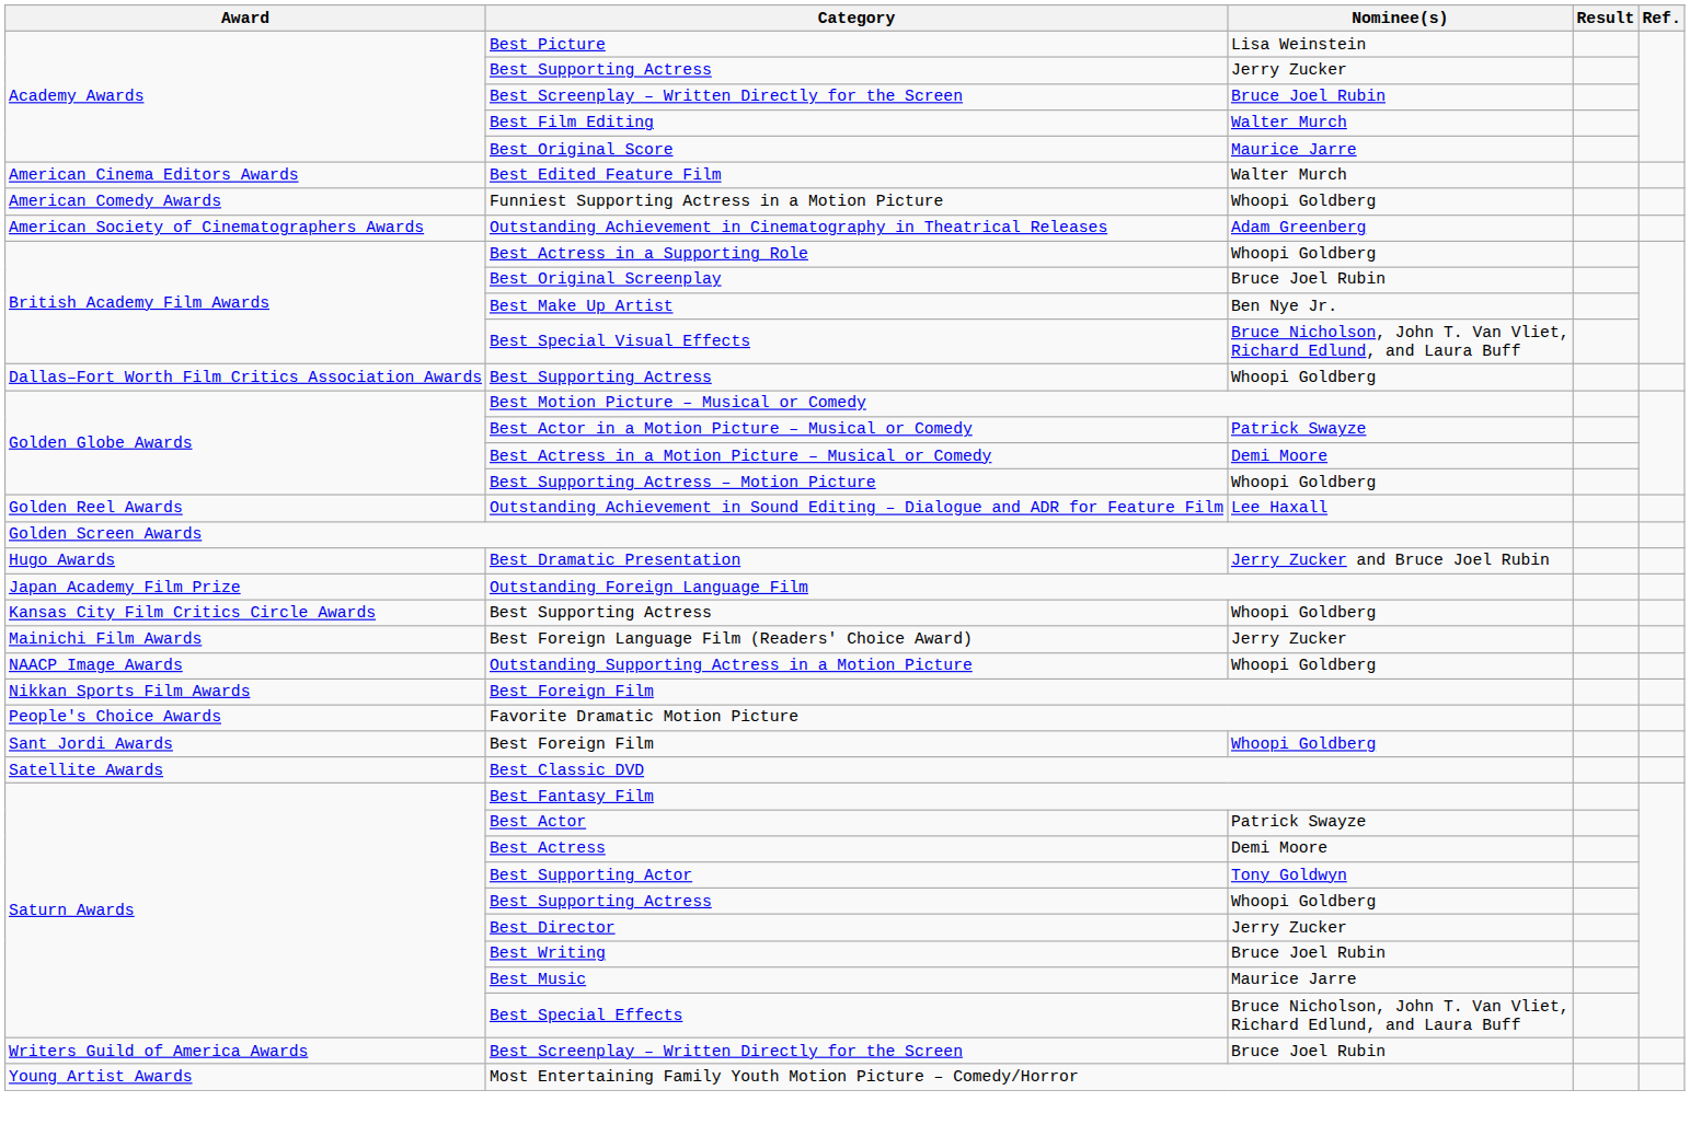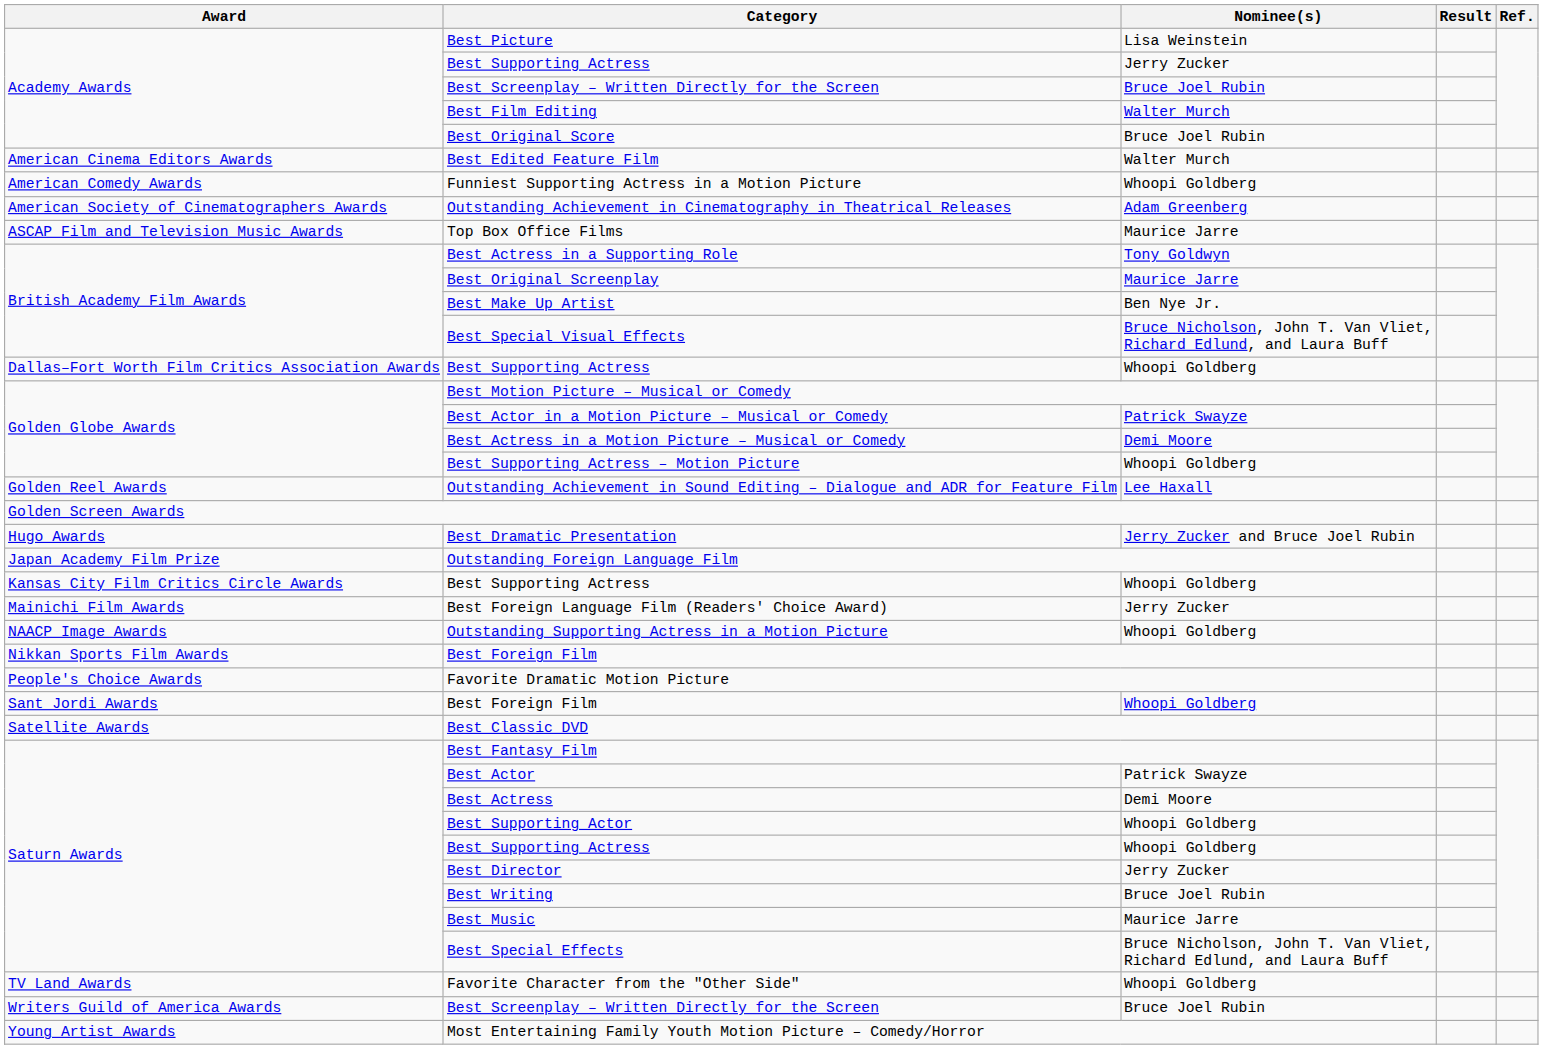 <table class="wikitable">
 <tr>
 <th>Award</th>
 <th>Category</th>
 <th>Nominee(s)</th>
 <th>Result</th>
 <th>Ref.</th>
 </tr>
 <tr>
 <td rowspan="5"><a href='#'>Academy Awards</a></td>
 <td><a href='#'>Best Picture</a></td>
 <td>Lisa Weinstein</td>
 <td></td>
 <td align="center" rowspan="5"></td>
 </tr>
 <tr>
 <td><a href='#'>Best Supporting Actress</a></td>
 <td>Jerry Zucker</td>
 <td></td>
 </tr>
 <tr>
 <td><a href='#'>Best Screenplay – Written Directly for the Screen</a></td>
 <td><a href='#'>Bruce Joel Rubin</a></td>
 <td></td>
 </tr>
 <tr>
 <td><a href='#'>Best Film Editing</a></td>
 <td><a href='#'>Walter Murch</a></td>
 <td></td>
 </tr>
 <tr>
 <td><a href='#'>Best Original Score</a></td>
-<td><a href='#'>Maurice Jarre</a></td>
+<td>Bruce Joel Rubin</td>
 <td></td>
 </tr>
 <tr>
 <td><a href='#'>American Cinema Editors Awards</a></td>
 <td><a href='#'>Best Edited Feature Film</a></td>
 <td>Walter Murch</td>
 <td></td>
 <td align="center"></td>
 </tr>
 <tr>
 <td><a href='#'>American Comedy Awards</a></td>
 <td>Funniest Supporting Actress in a Motion Picture</td>
 <td>Whoopi Goldberg</td>
 <td></td>
 <td align="center"></td>
 </tr>
 <tr>
 <td><a href='#'>American Society of Cinematographers Awards</a></td>
 <td><a href='#'>Outstanding Achievement in Cinematography in Theatrical Releases</a></td>
 <td><a href='#'>Adam Greenberg</a></td>
 <td></td>
 <td align="center"></td>
 </tr>
 <tr>
+<td><a href='#'>ASCAP Film and Television Music Awards</a></td>
+<td>Top Box Office Films</td>
+<td>Maurice Jarre</td>
+<td></td>
+<td align="center"></td>
+</tr>
+<tr>
 <td rowspan="4"><a href='#'>British Academy Film Awards</a></td>
 <td><a href='#'>Best Actress in a Supporting Role</a></td>
-<td>Whoopi Goldberg</td>
+<td><a href='#'>Tony Goldwyn</a></td>
 <td></td>
 <td align="center" rowspan="4"></td>
 </tr>
 <tr>
 <td><a href='#'>Best Original Screenplay</a></td>
-<td>Bruce Joel Rubin</td>
+<td><a href='#'>Maurice Jarre</a></td>
 <td></td>
 </tr>
 <tr>
 <td><a href='#'>Best Make Up Artist</a></td>
 <td>Ben Nye Jr.</td>
 <td></td>
 </tr>
 <tr>
 <td><a href='#'>Best Special Visual Effects</a></td>
 <td><a href='#'>Bruce Nicholson</a>, John T. Van Vliet, <br> <a href='#'>Richard Edlund</a>, and Laura Buff</td>
 <td></td>
 </tr>
 <tr>
 <td><a href='#'>Dallas–Fort Worth Film Critics Association Awards</a></td>
 <td><a href='#'>Best Supporting Actress</a></td>
 <td>Whoopi Goldberg</td>
 <td></td>
 <td align="center"></td>
 </tr>
 <tr>
 <td rowspan="4"><a href='#'>Golden Globe Awards</a></td>
 <td colspan="2"><a href='#'>Best Motion Picture – Musical or Comedy</a></td>
 <td></td>
 <td align="center" rowspan="4"></td>
 </tr>
 <tr>
 <td><a href='#'>Best Actor in a Motion Picture – Musical or Comedy</a></td>
 <td><a href='#'>Patrick Swayze</a></td>
 <td></td>
 </tr>
 <tr>
 <td><a href='#'>Best Actress in a Motion Picture – Musical or Comedy</a></td>
 <td><a href='#'>Demi Moore</a></td>
 <td></td>
 </tr>
 <tr>
 <td><a href='#'>Best Supporting Actress – Motion Picture</a></td>
 <td>Whoopi Goldberg</td>
 <td></td>
 </tr>
 <tr>
 <td><a href='#'>Golden Reel Awards</a></td>
 <td><a href='#'>Outstanding Achievement in Sound Editing – Dialogue and ADR for Feature Film</a></td>
 <td><a href='#'>Lee Haxall</a></td>
 <td></td>
 <td align="center"></td>
 </tr>
 <tr>
 <td colspan="3"><a href='#'>Golden Screen Awards</a></td>
 <td></td>
 <td align="center"></td>
 </tr>
 <tr>
 <td><a href='#'>Hugo Awards</a></td>
 <td><a href='#'>Best Dramatic Presentation</a></td>
 <td><a href='#'>Jerry Zucker</a> and Bruce Joel Rubin</td>
 <td></td>
 <td align="center"></td>
 </tr>
 <tr>
 <td><a href='#'>Japan Academy Film Prize</a></td>
 <td colspan="2"><a href='#'>Outstanding Foreign Language Film</a></td>
 <td></td>
 <td align="center"></td>
 </tr>
 <tr>
 <td><a href='#'>Kansas City Film Critics Circle Awards</a></td>
 <td>Best Supporting Actress</td>
 <td>Whoopi Goldberg</td>
 <td></td>
 <td align="center"></td>
 </tr>
 <tr>
 <td><a href='#'>Mainichi Film Awards</a></td>
 <td>Best Foreign Language Film (Readers' Choice Award)</td>
 <td>Jerry Zucker</td>
 <td></td>
 <td align="center"></td>
 </tr>
 <tr>
 <td><a href='#'>NAACP Image Awards</a></td>
 <td><a href='#'>Outstanding Supporting Actress in a Motion Picture</a></td>
 <td>Whoopi Goldberg</td>
 <td></td>
 <td align="center"></td>
 </tr>
 <tr>
 <td><a href='#'>Nikkan Sports Film Awards</a></td>
 <td colspan="2"><a href='#'>Best Foreign Film</a></td>
 <td></td>
 <td align="center"></td>
 </tr>
 <tr>
 <td><a href='#'>People's Choice Awards</a></td>
 <td colspan="2">Favorite Dramatic Motion Picture</td>
 <td></td>
 <td align="center"></td>
 </tr>
 <tr>
 <td><a href='#'>Sant Jordi Awards</a></td>
 <td>Best Foreign Film</td>
 <td><a href='#'>Whoopi Goldberg</a></td>
 <td></td>
 <td align="center"></td>
 </tr>
 <tr>
 <td><a href='#'>Satellite Awards</a></td>
 <td colspan="2"><a href='#'>Best Classic DVD</a></td>
 <td></td>
 <td align="center"></td>
 </tr>
 <tr>
 <td rowspan="9"><a href='#'>Saturn Awards</a></td>
 <td colspan="2"><a href='#'>Best Fantasy Film</a></td>
 <td></td>
 <td align="center" rowspan="9"></td>
 </tr>
 <tr>
 <td><a href='#'>Best Actor</a></td>
 <td>Patrick Swayze</td>
 <td></td>
 </tr>
 <tr>
 <td><a href='#'>Best Actress</a></td>
 <td>Demi Moore</td>
 <td></td>
 </tr>
 <tr>
 <td><a href='#'>Best Supporting Actor</a></td>
-<td><a href='#'>Tony Goldwyn</a></td>
+<td>Whoopi Goldberg</td>
 <td></td>
 </tr>
 <tr>
 <td><a href='#'>Best Supporting Actress</a></td>
 <td>Whoopi Goldberg</td>
 <td></td>
 </tr>
 <tr>
 <td><a href='#'>Best Director</a></td>
 <td>Jerry Zucker</td>
 <td></td>
 </tr>
 <tr>
 <td><a href='#'>Best Writing</a></td>
 <td>Bruce Joel Rubin</td>
 <td></td>
 </tr>
 <tr>
 <td><a href='#'>Best Music</a></td>
 <td>Maurice Jarre</td>
 <td></td>
 </tr>
 <tr>
 <td><a href='#'>Best Special Effects</a></td>
 <td>Bruce Nicholson, John T. Van Vliet, <br> Richard Edlund, and Laura Buff</td>
 <td></td>
 </tr>
 <tr>
+<td><a href='#'>TV Land Awards</a></td>
+<td>Favorite Character from the "Other Side"</td>
+<td>Whoopi Goldberg</td>
+<td></td>
+<td align="center"></td>
+</tr>
+<tr>
 <td><a href='#'>Writers Guild of America Awards</a></td>
 <td><a href='#'>Best Screenplay – Written Directly for the Screen</a></td>
 <td>Bruce Joel Rubin</td>
 <td></td>
 <td align="center"></td>
 </tr>
 <tr>
 <td><a href='#'>Young Artist Awards</a></td>
 <td colspan="2">Most Entertaining Family Youth Motion Picture – Comedy/Horror</td>
 <td></td>
 <td align="center"></td>
 </tr>
 </table>
